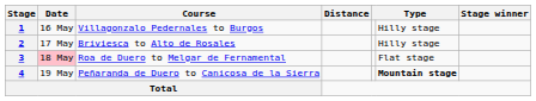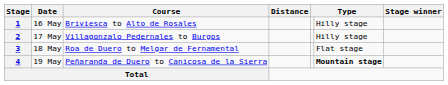 <table class="wikitable">
 <tr>
 <th scope="col">Stage</th>
 <th scope="col">Date</th>
 <th scope="col">Course</th>
 <th scope="col">Distance</th>
 <th colspan="2" scope="col">Type</th>
 <th scope="col">Stage winner</th>
 </tr>
 <tr>
 <th scope="row"><a href='#'>1</a></th>
 <td style="text-align:center;">16 May</td>
-<td><a href='#'>Villagonzalo Pedernales</a> to <a href='#'>Burgos</a></td>
+<td><a href='#'>Briviesca</a> to <a href='#'>Alto de Rosales</a></td>
 <td style="text-align:center;"></td>
 <td></td>
 <td>Hilly stage</td>
 <td></td>
 </tr>
 <tr>
 <th scope="row"><a href='#'>2</a></th>
 <td style="text-align:center;">17 May</td>
-<td><a href='#'>Briviesca</a> to <a href='#'>Alto de Rosales</a></td>
+<td><a href='#'>Villagonzalo Pedernales</a> to <a href='#'>Burgos</a></td>
 <td style="text-align:center;"></td>
 <td></td>
 <td>Hilly stage</td>
 <td></td>
 </tr>
 <tr>
 <th scope="row"><a href='#'>3</a></th>
-<td style="background: pink; text-align:center;">18 May</td>
+<td style="text-align:center;">18 May</td>
 <td><a href='#'>Roa de Duero</a> to <a href='#'>Melgar de Fernamental</a></td>
 <td style="text-align:center;"></td>
 <td></td>
 <td>Flat stage</td>
 <td></td>
 </tr>
 <tr>
 <th scope="row"><a href='#'>4</a></th>
 <td style="text-align:center;">19 May</td>
 <td><a href='#'>Peñaranda de Duero</a> to <a href='#'>Canicosa de la Sierra</a></td>
 <td style="text-align:center;"></td>
 <td></td>
 <td><strong>Mountain stage</strong></td>
 <td></td>
 </tr>
 <tr>
 <th colspan="3">Total</th>
 <td colspan="4" style="text-align:center;"></td>
 </tr>
 </table>
